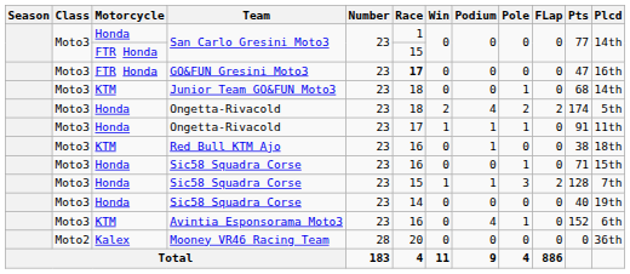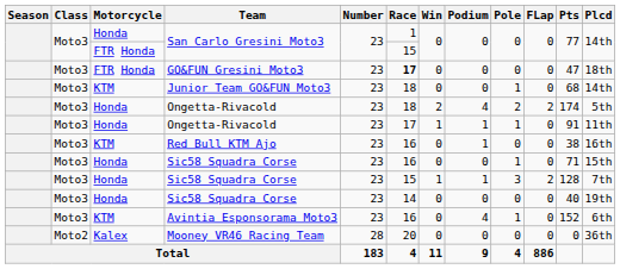 <table class="wikitable" style="text-align:right;">
 <tr>
 <th>Season</th>
 <th>Class</th>
 <th>Motorcycle</th>
 <th>Team</th>
 <th>Number</th>
 <th>Race</th>
 <th>Win</th>
 <th>Podium</th>
 <th>Pole</th>
 <th>FLap</th>
 <th>Pts</th>
 <th>Plcd</th>
 </tr>
 <tr>
 <th rowspan="2"></th>
 <td rowspan="2">Moto3</td>
 <td style="text-align:left;"><a href='#'>Honda</a></td>
 <td style="text-align:left;" rowspan="2"><a href='#'>San Carlo Gresini Moto3</a></td>
 <td rowspan="2">23</td>
 <td>1</td>
 <td rowspan="2">0</td>
 <td rowspan="2">0</td>
 <td rowspan="2">0</td>
 <td rowspan="2">0</td>
 <td rowspan="2">77</td>
 <td rowspan="2">14th</td>
 </tr>
 <tr>
 <td style="text-align:left;"><a href='#'>FTR</a> <a href='#'>Honda</a></td>
 <td>15</td>
 </tr>
 <tr>
 <th></th>
 <td>Moto3</td>
 <td style="text-align:left;"><a href='#'>FTR</a> <a href='#'>Honda</a></td>
 <td style="text-align:left;"><a href='#'>GO&FUN Gresini Moto3</a></td>
 <td>23</td>
 <td><strong>17</strong></td>
 <td>0</td>
 <td>0</td>
 <td>0</td>
 <td>0</td>
 <td>47</td>
-<td>16th</td>
+<td>18th</td>
 </tr>
 <tr>
 <th></th>
 <td>Moto3</td>
 <td style="text-align:left;"><a href='#'>KTM</a></td>
 <td style="text-align:left;"><a href='#'>Junior Team GO&FUN Moto3</a></td>
 <td>23</td>
 <td>18</td>
 <td>0</td>
 <td>0</td>
 <td>1</td>
 <td>0</td>
 <td>68</td>
 <td>14th</td>
 </tr>
 <tr>
 <th></th>
 <td>Moto3</td>
 <td style="text-align:left;"><a href='#'>Honda</a></td>
 <td style="text-align:left;">Ongetta-Rivacold</td>
 <td>23</td>
 <td>18</td>
 <td>2</td>
 <td>4</td>
 <td>2</td>
 <td>2</td>
 <td>174</td>
 <td>5th</td>
 </tr>
 <tr>
 <th></th>
 <td>Moto3</td>
 <td style="text-align:left;"><a href='#'>Honda</a></td>
 <td style="text-align:left;">Ongetta-Rivacold</td>
 <td>23</td>
 <td>17</td>
 <td>1</td>
 <td>1</td>
 <td>1</td>
 <td>0</td>
 <td>91</td>
 <td>11th</td>
 </tr>
 <tr>
 <th></th>
 <td>Moto3</td>
 <td style="text-align:left;"><a href='#'>KTM</a></td>
 <td style="text-align:left;"><a href='#'>Red Bull KTM Ajo</a></td>
 <td>23</td>
 <td>16</td>
 <td>0</td>
 <td>1</td>
 <td>0</td>
 <td>0</td>
 <td>38</td>
-<td>18th</td>
+<td>16th</td>
 </tr>
 <tr>
 <th></th>
 <td>Moto3</td>
 <td style="text-align:left;"><a href='#'>Honda</a></td>
 <td style="text-align:left;"><a href='#'>Sic58 Squadra Corse</a></td>
 <td>23</td>
 <td>16</td>
 <td>0</td>
 <td>0</td>
 <td>1</td>
 <td>0</td>
 <td>71</td>
 <td>15th</td>
 </tr>
 <tr>
 <th></th>
 <td>Moto3</td>
 <td style="text-align:left;"><a href='#'>Honda</a></td>
 <td style="text-align:left;"><a href='#'>Sic58 Squadra Corse</a></td>
 <td>23</td>
 <td>15</td>
 <td>1</td>
 <td>1</td>
 <td>3</td>
 <td>2</td>
 <td>128</td>
 <td>7th</td>
 </tr>
 <tr>
 <th></th>
 <td>Moto3</td>
 <td style="text-align:left;"><a href='#'>Honda</a></td>
 <td style="text-align:left;"><a href='#'>Sic58 Squadra Corse</a></td>
 <td>23</td>
 <td>14</td>
 <td>0</td>
 <td>0</td>
 <td>0</td>
 <td>0</td>
 <td>40</td>
 <td>19th</td>
 </tr>
 <tr>
 <th></th>
 <td>Moto3</td>
 <td style="text-align:left;"><a href='#'>KTM</a></td>
 <td style="text-align:left;"><a href='#'>Avintia Esponsorama Moto3</a></td>
 <td>23</td>
 <td>16</td>
 <td>0</td>
 <td>4</td>
 <td>1</td>
 <td>0</td>
 <td>152</td>
 <td>6th</td>
 </tr>
 <tr>
 <th></th>
 <td>Moto2</td>
 <td style="text-align:left;"><a href='#'>Kalex</a></td>
 <td style="text-align:left;"><a href='#'>Mooney VR46 Racing Team</a></td>
 <td>28</td>
 <td>20</td>
 <td>0</td>
 <td>0</td>
 <td>0</td>
 <td>0</td>
 <td>0</td>
 <td>36th</td>
 </tr>
 <tr>
 <th colspan="4">Total</th>
 <td><strong>183</strong></td>
 <td><strong>4</strong></td>
 <td><strong>11</strong></td>
 <td><strong>9</strong></td>
 <td><strong>4</strong></td>
 <td><strong>886</strong></td>
 <td></td>
 </tr>
 </table>
